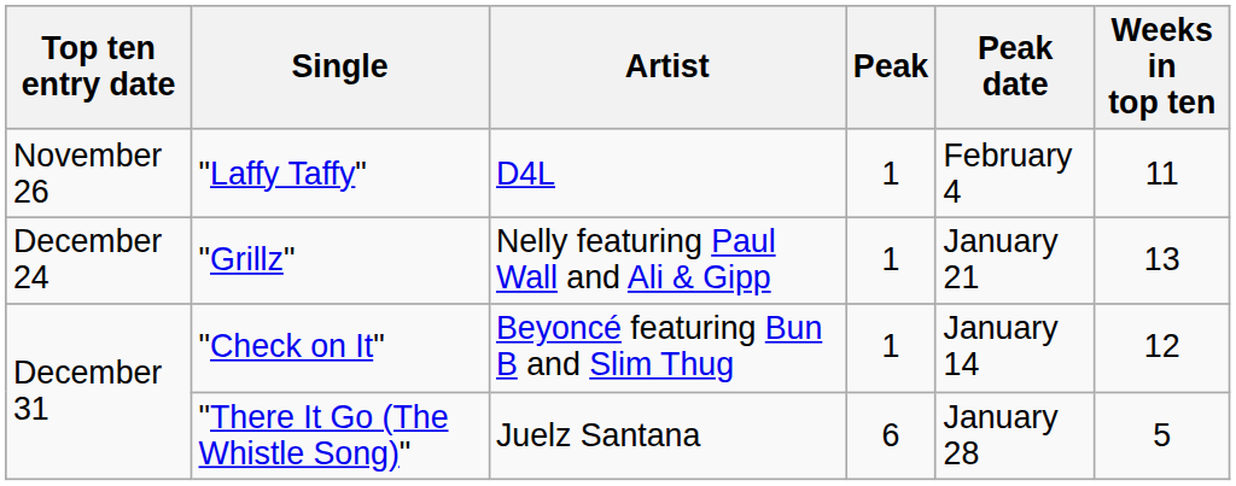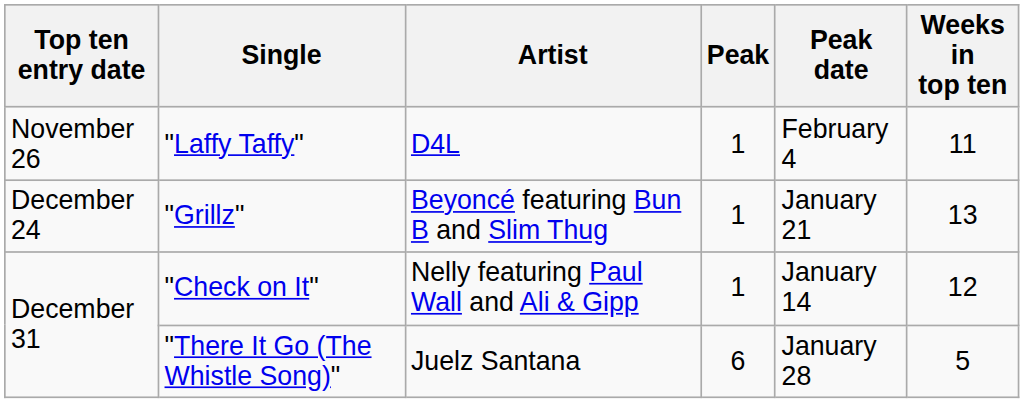 <table class="wikitable sortable">
 <tr>
 <th>Top ten<br>entry date</th>
 <th>Single</th>
 <th>Artist</th>
 <th data-sort-type="number">Peak</th>
 <th>Peak date</th>
 <th data-sort-type="number">Weeks in<br>top ten</th>
 </tr>
 <tr>
 <td align="left">November 26</td>
 <td>"<a href='#'>Laffy Taffy</a>"</td>
 <td><a href='#'>D4L</a></td>
 <td align="center">1</td>
 <td>February 4</td>
 <td align="center">11</td>
 </tr>
 <tr>
 <td>December 24</td>
 <td>"<a href='#'>Grillz</a>"</td>
-<td>Nelly featuring <a href='#'>Paul Wall</a> and <a href='#'>Ali & Gipp</a></td>
+<td><a href='#'>Beyoncé</a> featuring <a href='#'>Bun B</a> and <a href='#'>Slim Thug</a></td>
 <td align="center">1</td>
 <td>January 21</td>
 <td align="center">13</td>
 </tr>
 <tr>
 <td rowspan="2">December 31</td>
 <td>"<a href='#'>Check on It</a>"</td>
-<td><a href='#'>Beyoncé</a> featuring <a href='#'>Bun B</a> and <a href='#'>Slim Thug</a></td>
+<td>Nelly featuring <a href='#'>Paul Wall</a> and <a href='#'>Ali & Gipp</a></td>
 <td align="center">1</td>
 <td>January 14</td>
 <td align="center">12</td>
 </tr>
 <tr>
 <td>"<a href='#'>There It Go (The Whistle Song)</a>"</td>
 <td>Juelz Santana</td>
 <td align="center">6</td>
 <td>January 28</td>
 <td align="center">5</td>
 </tr>
 </table>
